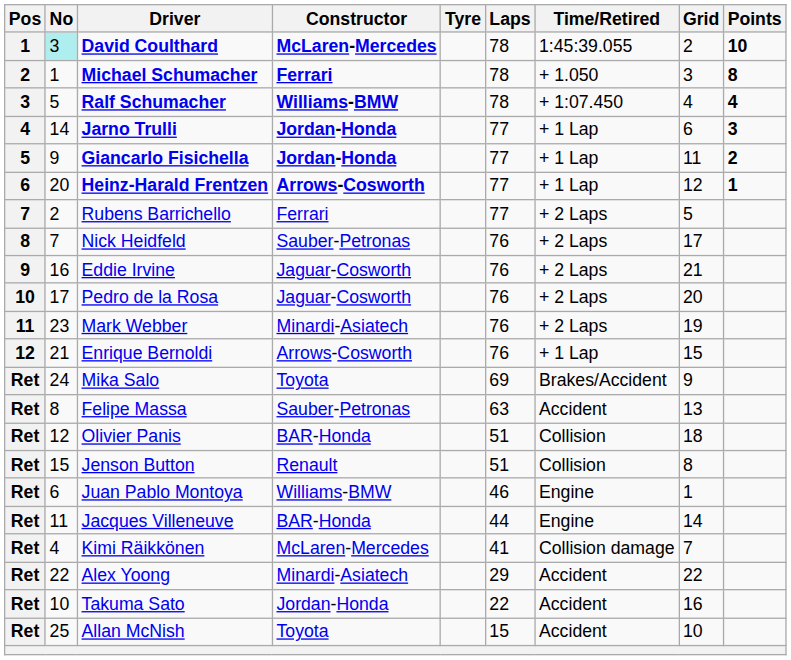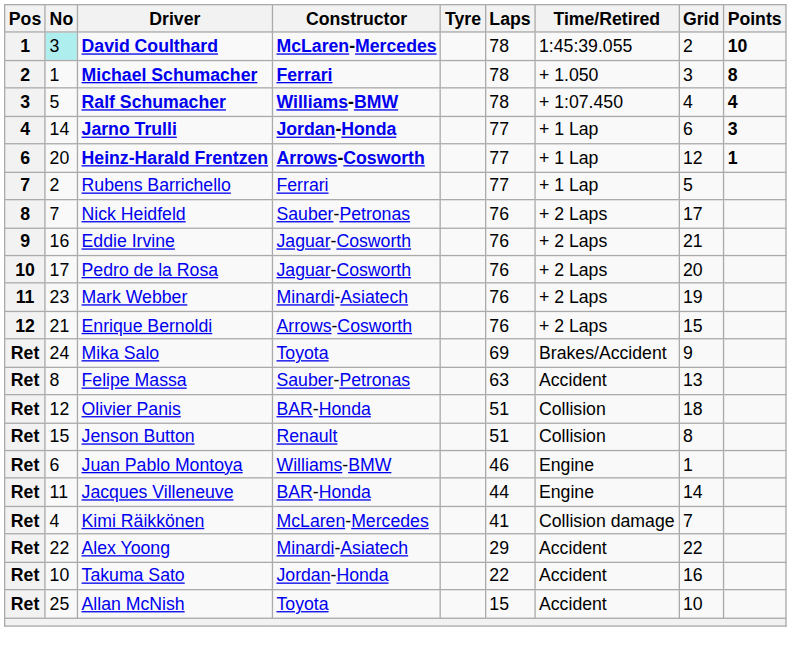 <table class="wikitable sortable" style="font-size: 85%;">
 <tr>
 <th>Pos</th>
 <th>No</th>
 <th>Driver</th>
 <th>Constructor</th>
 <th>Tyre</th>
 <th>Laps</th>
 <th>Time/Retired</th>
 <th>Grid</th>
 <th>Points</th>
 </tr>
 <tr>
 <th>1</th>
 <td style="background: paleturquoise;">3</td>
 <td> <strong><a href='#'>David Coulthard</a></strong></td>
 <td><strong><a href='#'>McLaren</a>-<a href='#'>Mercedes</a></strong></td>
 <td></td>
 <td>78</td>
 <td>1:45:39.055</td>
 <td>2</td>
 <td><strong>10</strong></td>
 </tr>
 <tr>
 <th>2</th>
 <td>1</td>
 <td> <strong><a href='#'>Michael Schumacher</a></strong></td>
 <td><strong><a href='#'>Ferrari</a></strong></td>
 <td></td>
 <td>78</td>
 <td>+ 1.050</td>
 <td>3</td>
 <td><strong>8</strong></td>
 </tr>
 <tr>
 <th>3</th>
 <td>5</td>
 <td> <strong><a href='#'>Ralf Schumacher</a></strong></td>
 <td><strong><a href='#'>Williams</a>-<a href='#'>BMW</a></strong></td>
 <td></td>
 <td>78</td>
 <td>+ 1:07.450</td>
 <td>4</td>
 <td><strong>4</strong></td>
 </tr>
 <tr>
 <th>4</th>
 <td>14</td>
 <td> <strong><a href='#'>Jarno Trulli</a></strong></td>
 <td><strong><a href='#'>Jordan</a>-<a href='#'>Honda</a></strong></td>
 <td></td>
 <td>77</td>
 <td>+ 1 Lap</td>
 <td>6</td>
 <td><strong>3</strong></td>
 </tr>
 <tr>
-<th>5</th>
-<td>9</td>
-<td> <strong><a href='#'>Giancarlo Fisichella</a></strong></td>
-<td><strong><a href='#'>Jordan</a>-<a href='#'>Honda</a></strong></td>
-<td></td>
-<td>77</td>
-<td>+ 1 Lap</td>
-<td>11</td>
-<td><strong>2</strong></td>
-</tr>
-<tr>
 <th>6</th>
 <td>20</td>
 <td> <strong><a href='#'>Heinz-Harald Frentzen</a></strong></td>
 <td><strong><a href='#'>Arrows</a>-<a href='#'>Cosworth</a></strong></td>
 <td></td>
 <td>77</td>
 <td>+ 1 Lap</td>
 <td>12</td>
 <td><strong>1</strong></td>
 </tr>
 <tr>
 <th>7</th>
 <td>2</td>
 <td> <a href='#'>Rubens Barrichello</a></td>
 <td><a href='#'>Ferrari</a></td>
 <td></td>
 <td>77</td>
-<td>+ 2 Laps</td>
+<td>+ 1 Lap</td>
 <td>5</td>
 <td> </td>
 </tr>
 <tr>
 <th>8</th>
 <td>7</td>
 <td> <a href='#'>Nick Heidfeld</a></td>
 <td><a href='#'>Sauber</a>-<a href='#'>Petronas</a></td>
 <td></td>
 <td>76</td>
 <td>+ 2 Laps</td>
 <td>17</td>
 <td> </td>
 </tr>
 <tr>
 <th>9</th>
 <td>16</td>
 <td> <a href='#'>Eddie Irvine</a></td>
 <td><a href='#'>Jaguar</a>-<a href='#'>Cosworth</a></td>
 <td></td>
 <td>76</td>
 <td>+ 2 Laps</td>
 <td>21</td>
 <td> </td>
 </tr>
 <tr>
 <th>10</th>
 <td>17</td>
 <td> <a href='#'>Pedro de la Rosa</a></td>
 <td><a href='#'>Jaguar</a>-<a href='#'>Cosworth</a></td>
 <td></td>
 <td>76</td>
 <td>+ 2 Laps</td>
 <td>20</td>
 <td> </td>
 </tr>
 <tr>
 <th>11</th>
 <td>23</td>
 <td> <a href='#'>Mark Webber</a></td>
 <td><a href='#'>Minardi</a>-<a href='#'>Asiatech</a></td>
 <td></td>
 <td>76</td>
 <td>+ 2 Laps</td>
 <td>19</td>
 <td> </td>
 </tr>
 <tr>
 <th>12</th>
 <td>21</td>
 <td> <a href='#'>Enrique Bernoldi</a></td>
 <td><a href='#'>Arrows</a>-<a href='#'>Cosworth</a></td>
 <td></td>
 <td>76</td>
-<td>+ 1 Lap</td>
+<td>+ 2 Laps</td>
 <td>15</td>
 <td> </td>
 </tr>
 <tr>
 <th>Ret</th>
 <td>24</td>
 <td> <a href='#'>Mika Salo</a></td>
 <td><a href='#'>Toyota</a></td>
 <td></td>
 <td>69</td>
 <td>Brakes/Accident</td>
 <td>9</td>
 <td> </td>
 </tr>
 <tr>
 <th>Ret</th>
 <td>8</td>
 <td> <a href='#'>Felipe Massa</a></td>
 <td><a href='#'>Sauber</a>-<a href='#'>Petronas</a></td>
 <td></td>
 <td>63</td>
 <td>Accident</td>
 <td>13</td>
 <td> </td>
 </tr>
 <tr>
 <th>Ret</th>
 <td>12</td>
 <td> <a href='#'>Olivier Panis</a></td>
 <td><a href='#'>BAR</a>-<a href='#'>Honda</a></td>
 <td></td>
 <td>51</td>
 <td>Collision</td>
 <td>18</td>
 <td> </td>
 </tr>
 <tr>
 <th>Ret</th>
 <td>15</td>
 <td> <a href='#'>Jenson Button</a></td>
 <td><a href='#'>Renault</a></td>
 <td></td>
 <td>51</td>
 <td>Collision</td>
 <td>8</td>
 <td> </td>
 </tr>
 <tr>
 <th>Ret</th>
 <td>6</td>
 <td> <a href='#'>Juan Pablo Montoya</a></td>
 <td><a href='#'>Williams</a>-<a href='#'>BMW</a></td>
 <td></td>
 <td>46</td>
 <td>Engine</td>
 <td>1</td>
 <td> </td>
 </tr>
 <tr>
 <th>Ret</th>
 <td>11</td>
 <td> <a href='#'>Jacques Villeneuve</a></td>
 <td><a href='#'>BAR</a>-<a href='#'>Honda</a></td>
 <td></td>
 <td>44</td>
 <td>Engine</td>
 <td>14</td>
 <td> </td>
 </tr>
 <tr>
 <th>Ret</th>
 <td>4</td>
 <td> <a href='#'>Kimi Räikkönen</a></td>
 <td><a href='#'>McLaren</a>-<a href='#'>Mercedes</a></td>
 <td></td>
 <td>41</td>
 <td>Collision damage</td>
 <td>7</td>
 <td> </td>
 </tr>
 <tr>
 <th>Ret</th>
 <td>22</td>
 <td> <a href='#'>Alex Yoong</a></td>
 <td><a href='#'>Minardi</a>-<a href='#'>Asiatech</a></td>
 <td></td>
 <td>29</td>
 <td>Accident</td>
 <td>22</td>
 <td> </td>
 </tr>
 <tr>
 <th>Ret</th>
 <td>10</td>
 <td> <a href='#'>Takuma Sato</a></td>
 <td><a href='#'>Jordan</a>-<a href='#'>Honda</a></td>
 <td></td>
 <td>22</td>
 <td>Accident</td>
 <td>16</td>
 <td> </td>
 </tr>
 <tr>
 <th>Ret</th>
 <td>25</td>
 <td> <a href='#'>Allan McNish</a></td>
 <td><a href='#'>Toyota</a></td>
 <td></td>
 <td>15</td>
 <td>Accident</td>
 <td>10</td>
 <td> </td>
 </tr>
 <tr>
 <th colspan="9"></th>
 </tr>
 </table>
